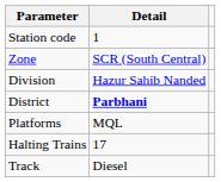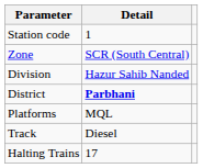 <table class="wikitable">
 <tr>
 <th>Parameter</th>
 <th>Detail</th>
 <td></td>
 </tr>
 <tr>
 <td>Station code</td>
 <td>1</td>
 <td></td>
 </tr>
 <tr>
 <td><a href='#'>Zone</a></td>
 <td><a href='#'>SCR (South Central)</a></td>
 <td></td>
 </tr>
 <tr>
 <td>Division</td>
 <td><a href='#'>Hazur Sahib Nanded</a></td>
 <td></td>
 </tr>
 <tr>
 <td>District</td>
 <td><strong><a href='#'>Parbhani</a></strong></td>
 <td></td>
 </tr>
 <tr>
 <td>Platforms</td>
 <td>MQL</td>
 <td></td>
 </tr>
 <tr>
+<td>Track</td>
+<td>Diesel</td>
+<td></td>
+</tr>
+<tr>
 <td>Halting Trains</td>
 <td>17</td>
 <td></td>
 </tr>
-<tr>
-<td>Track</td>
-<td>Diesel</td>
-<td></td>
-</tr>
 </table>
